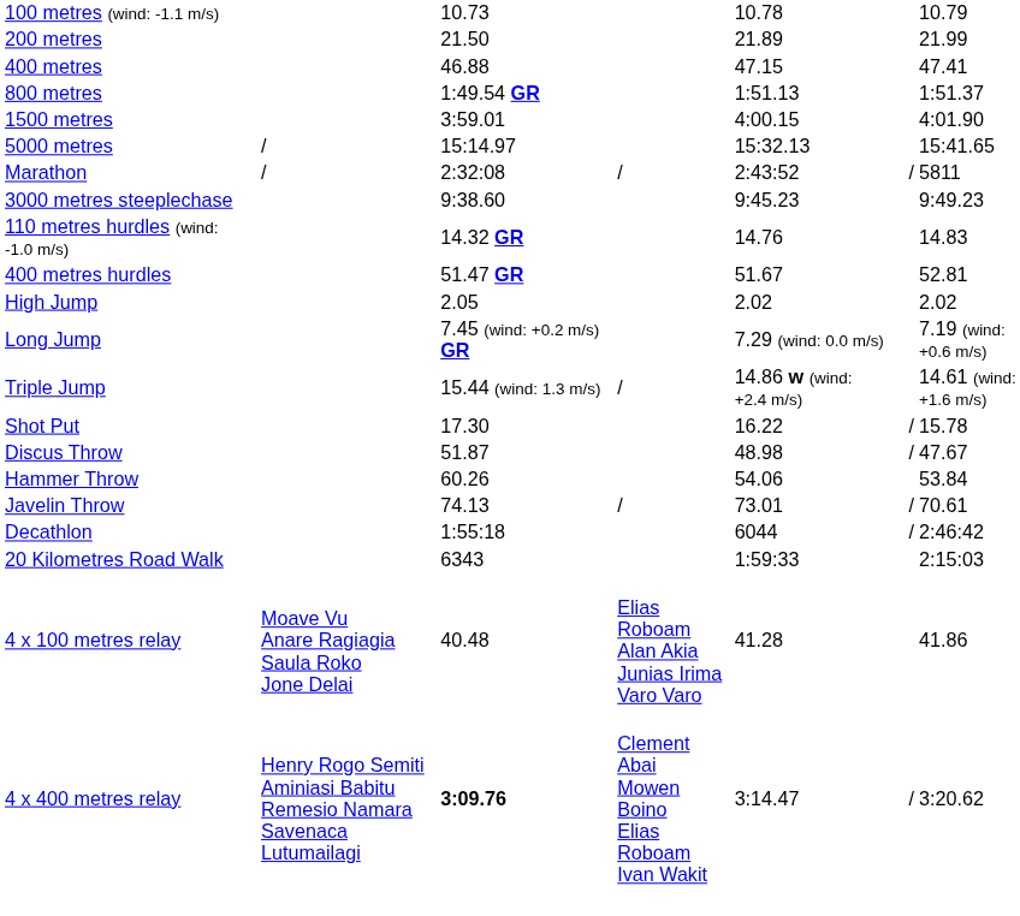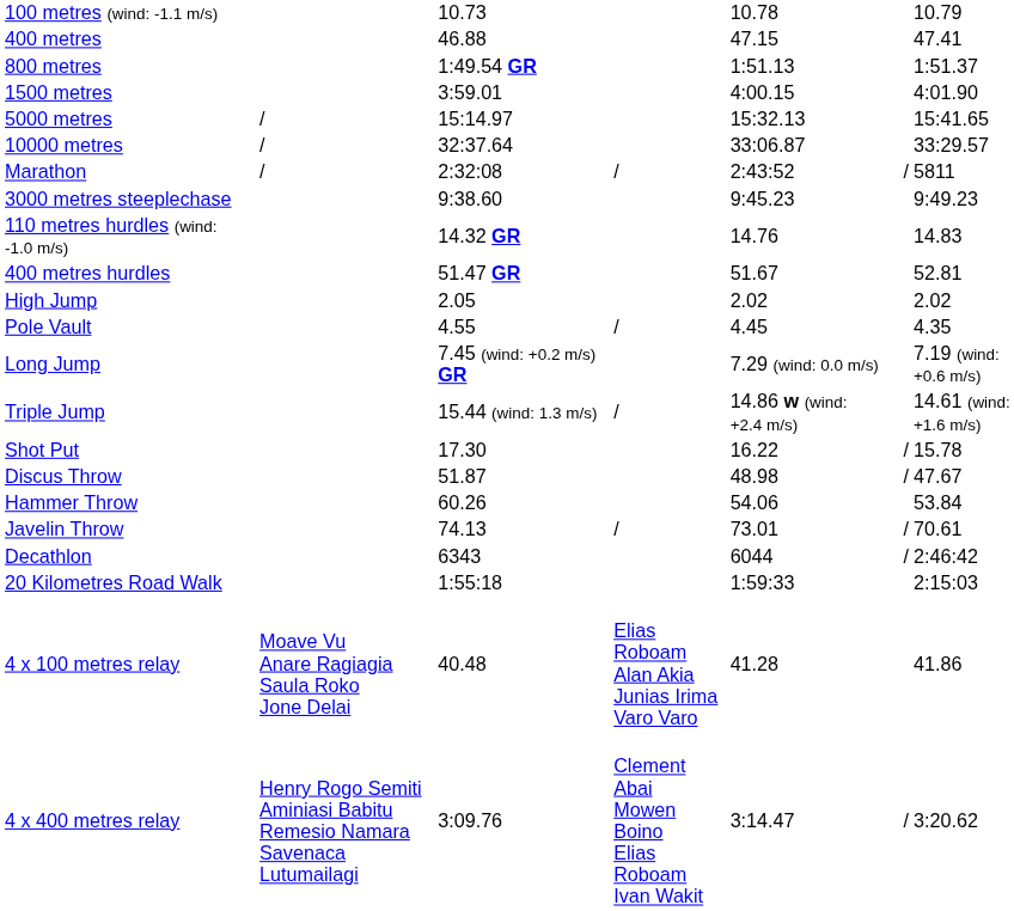 <table>
 <tr>
 <td><a href='#'>100 metres</a> <small>(wind: -1.1 m/s)</small></td>
 <td></td>
 <td>10.73</td>
 <td></td>
 <td>10.78</td>
 <td></td>
 <td>10.79</td>
-</tr>
-<tr>
-<td><a href='#'>200 metres</a></td>
-<td></td>
-<td>21.50</td>
-<td></td>
-<td>21.89</td>
-<td></td>
-<td>21.99</td>
 </tr>
 <tr>
 <td><a href='#'>400 metres</a></td>
 <td></td>
 <td>46.88</td>
 <td></td>
 <td>47.15</td>
 <td></td>
 <td>47.41</td>
 </tr>
 <tr>
 <td><a href='#'>800 metres</a></td>
 <td></td>
 <td>1:49.54 <strong><a href='#'>GR</a></strong></td>
 <td></td>
 <td>1:51.13</td>
 <td></td>
 <td>1:51.37</td>
 </tr>
 <tr>
 <td><a href='#'>1500 metres</a></td>
 <td></td>
 <td>3:59.01</td>
 <td></td>
 <td>4:00.15</td>
 <td></td>
 <td>4:01.90</td>
 </tr>
 <tr>
 <td><a href='#'>5000 metres</a></td>
 <td>/</td>
 <td>15:14.97</td>
 <td></td>
 <td>15:32.13</td>
 <td></td>
 <td>15:41.65</td>
+</tr>
+<tr>
+<td><a href='#'>10000 metres</a></td>
+<td>/</td>
+<td>32:37.64</td>
+<td></td>
+<td>33:06.87</td>
+<td></td>
+<td>33:29.57</td>
 </tr>
 <tr>
 <td><a href='#'>Marathon</a></td>
 <td>/</td>
 <td>2:32:08</td>
 <td>/</td>
 <td>2:43:52</td>
 <td>/</td>
 <td>5811</td>
 </tr>
 <tr>
 <td><a href='#'>3000 metres steeplechase</a></td>
 <td></td>
 <td>9:38.60</td>
 <td></td>
 <td>9:45.23</td>
 <td></td>
 <td>9:49.23</td>
 </tr>
 <tr>
 <td><a href='#'>110 metres hurdles</a> <small>(wind: -1.0 m/s)</small></td>
 <td></td>
 <td>14.32 <strong><a href='#'>GR</a></strong></td>
 <td></td>
 <td>14.76</td>
 <td></td>
 <td>14.83</td>
 </tr>
 <tr>
 <td><a href='#'>400 metres hurdles</a></td>
 <td></td>
 <td>51.47 <strong><a href='#'>GR</a></strong></td>
 <td></td>
 <td>51.67</td>
 <td></td>
 <td>52.81</td>
 </tr>
 <tr>
 <td><a href='#'>High Jump</a></td>
 <td></td>
 <td>2.05</td>
 <td></td>
 <td>2.02</td>
 <td></td>
 <td>2.02</td>
+</tr>
+<tr>
+<td><a href='#'>Pole Vault</a></td>
+<td></td>
+<td>4.55</td>
+<td>/</td>
+<td>4.45</td>
+<td></td>
+<td>4.35</td>
 </tr>
 <tr>
 <td><a href='#'>Long Jump</a></td>
 <td></td>
 <td>7.45 <small>(wind: +0.2 m/s)</small> <strong><a href='#'>GR</a></strong></td>
 <td></td>
 <td>7.29 <small>(wind: 0.0 m/s)</small></td>
 <td></td>
 <td>7.19 <small>(wind: +0.6 m/s)</small></td>
 </tr>
 <tr>
 <td><a href='#'>Triple Jump</a></td>
 <td></td>
 <td>15.44 <small>(wind: 1.3 m/s)</small></td>
 <td>/</td>
 <td>14.86 <strong>w</strong> <small>(wind: +2.4 m/s)</small></td>
 <td></td>
 <td>14.61 <small>(wind: +1.6 m/s)</small></td>
 </tr>
 <tr>
 <td><a href='#'>Shot Put</a></td>
 <td></td>
 <td>17.30</td>
 <td></td>
 <td>16.22</td>
 <td>/</td>
 <td>15.78</td>
 </tr>
 <tr>
 <td><a href='#'>Discus Throw</a></td>
 <td></td>
 <td>51.87</td>
 <td></td>
 <td>48.98</td>
 <td>/</td>
 <td>47.67</td>
 </tr>
 <tr>
 <td><a href='#'>Hammer Throw</a></td>
 <td></td>
 <td>60.26</td>
 <td></td>
 <td>54.06</td>
 <td></td>
 <td>53.84</td>
 </tr>
 <tr>
 <td><a href='#'>Javelin Throw</a></td>
 <td></td>
 <td>74.13</td>
 <td>/</td>
 <td>73.01</td>
 <td>/</td>
 <td>70.61</td>
 </tr>
 <tr>
 <td><a href='#'>Decathlon</a></td>
 <td></td>
-<td>1:55:18</td>
+<td>6343</td>
 <td></td>
 <td>6044</td>
 <td>/</td>
 <td>2:46:42</td>
 </tr>
 <tr>
 <td><a href='#'>20 Kilometres Road Walk</a></td>
 <td></td>
-<td>6343</td>
+<td>1:55:18</td>
 <td></td>
 <td>1:59:33</td>
 <td></td>
 <td>2:15:03</td>
 </tr>
 <tr>
 <td><a href='#'>4 x 100 metres relay</a></td>
 <td> <br> <a href='#'>Moave Vu</a> <br> <a href='#'>Anare Ragiagia</a> <br> <a href='#'>Saula Roko</a> <br> <a href='#'>Jone Delai</a></td>
 <td>40.48</td>
 <td> <br> <a href='#'>Elias Roboam</a> <br> <a href='#'>Alan Akia</a> <br> <a href='#'>Junias Irima</a> <br> <a href='#'>Varo Varo</a></td>
 <td>41.28</td>
 <td></td>
 <td>41.86</td>
 </tr>
 <tr>
 <td><a href='#'>4 x 400 metres relay</a></td>
 <td> <br> <a href='#'>Henry Rogo Semiti</a> <br> <a href='#'>Aminiasi Babitu</a> <br> <a href='#'>Remesio Namara</a> <br> <a href='#'>Savenaca Lutumailagi</a></td>
-<td><strong>3:09.76</strong></td>
+<td>3:09.76</td>
 <td> <br> <a href='#'>Clement Abai</a> <br> <a href='#'>Mowen Boino</a> <br> <a href='#'>Elias Roboam</a> <br> <a href='#'>Ivan Wakit</a></td>
 <td>3:14.47</td>
 <td>/</td>
 <td>3:20.62</td>
 </tr>
 </table>
